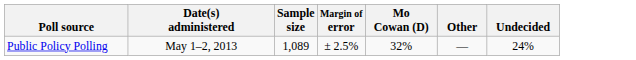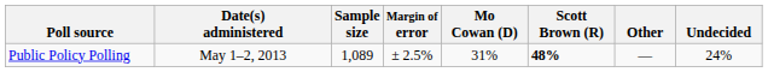 <table class="wikitable">
 <tr valign= bottom>
 <th style="width:160px;">Poll source</th>
 <th style="width:190px;">Date(s)<br>administered</th>
 <th class=small>Sample<br>size</th>
 <th><small>Margin of</small><br>error</th>
 <th style="width:90px;">Mo<br>Cowan (D)</th>
+<th style="width:90px;">Scott<br>Brown (R)</th>
 <th style="width:60px;">Other</th>
 <th style="width:90px;">Undecided</th>
 </tr>
 <tr>
 <td><a href='#'>Public Policy Polling</a></td>
 <td align=center>May 1–2, 2013</td>
 <td align=center>1,089</td>
 <td align=center>± 2.5%</td>
-<td align=center>32%</td>
+<td align=center>31%</td>
+<td><strong>48%</strong></td>
 <td align=center>—</td>
 <td align=center>24%</td>
 </tr>
 </table>
